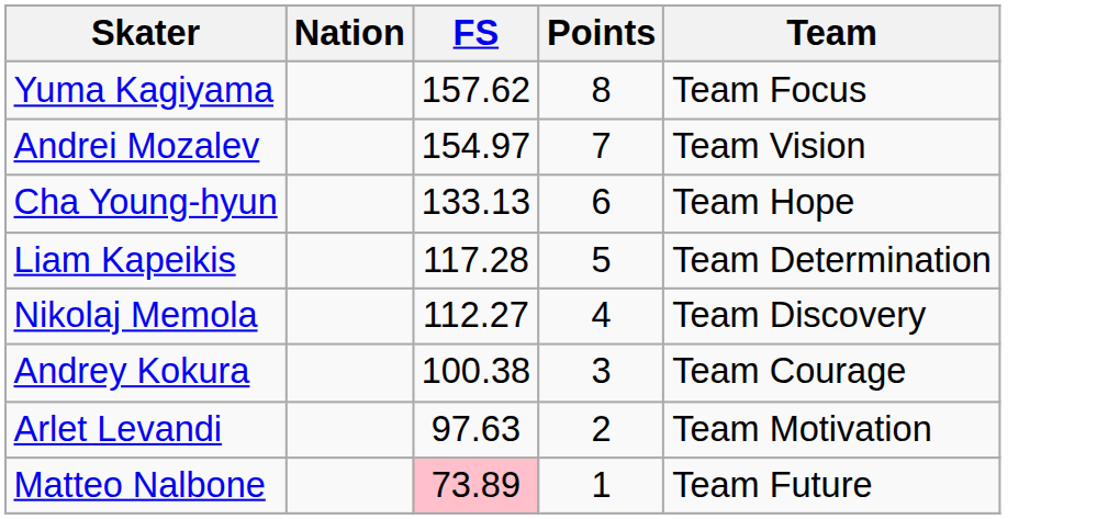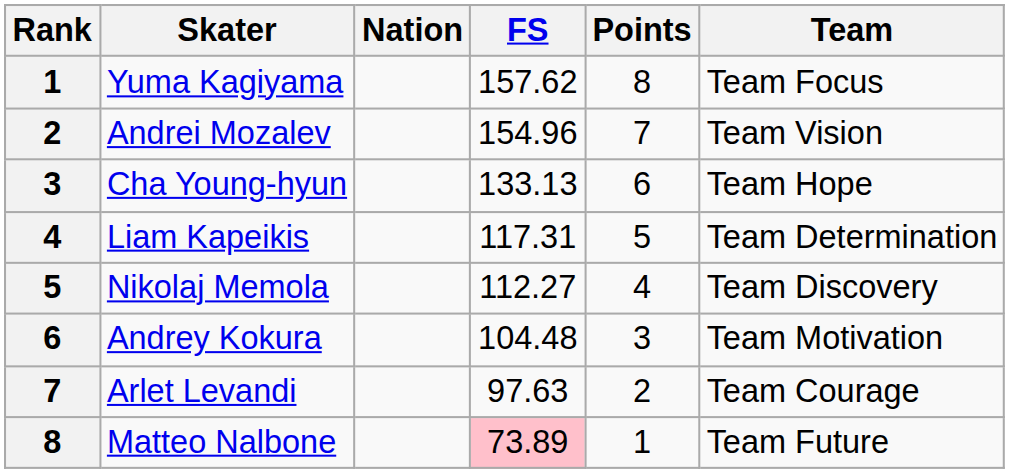 <table class="wikitable sortable" style="text-align:left">
 <tr>
+<th scope="col">Rank</th>
 <th scope="col">Skater</th>
 <th scope="col">Nation</th>
 <th scope="col"><a href='#'>FS</a></th>
 <th scope="col">Points</th>
 <th scope="col">Team</th>
 </tr>
 <tr>
+<th scope="row">1</th>
 <td><a href='#'>Yuma Kagiyama</a></td>
 <td></td>
 <td align="center">157.62</td>
 <td align="center">8</td>
 <td>Team Focus</td>
 </tr>
 <tr>
+<th scope="row">2</th>
 <td><a href='#'>Andrei Mozalev</a></td>
 <td></td>
-<td align="center">154.97</td>
+<td align="center">154.96</td>
 <td align="center">7</td>
 <td>Team Vision</td>
 </tr>
 <tr>
+<th scope="row">3</th>
 <td><a href='#'>Cha Young-hyun</a></td>
 <td></td>
 <td align="center">133.13</td>
 <td align="center">6</td>
 <td>Team Hope</td>
 </tr>
 <tr>
+<th scope="row">4</th>
 <td><a href='#'>Liam Kapeikis</a></td>
 <td></td>
-<td align="center">117.28</td>
+<td align="center">117.31</td>
 <td align="center">5</td>
 <td>Team Determination</td>
 </tr>
 <tr>
+<th scope="row">5</th>
 <td><a href='#'>Nikolaj Memola</a></td>
 <td></td>
 <td align="center">112.27</td>
 <td align="center">4</td>
 <td>Team Discovery</td>
 </tr>
 <tr>
+<th scope="row">6</th>
 <td><a href='#'>Andrey Kokura</a></td>
 <td></td>
-<td align="center">100.38</td>
+<td align="center">104.48</td>
 <td align="center">3</td>
-<td>Team Courage</td>
+<td>Team Motivation</td>
 </tr>
 <tr>
+<th scope="row">7</th>
 <td><a href='#'>Arlet Levandi</a></td>
 <td></td>
 <td align="center">97.63</td>
 <td align="center">2</td>
-<td>Team Motivation</td>
+<td>Team Courage</td>
 </tr>
 <tr>
+<th scope="row">8</th>
 <td><a href='#'>Matteo Nalbone</a></td>
 <td></td>
 <td align="center" style="background: pink;">73.89</td>
 <td align="center">1</td>
 <td>Team Future</td>
 </tr>
 </table>
